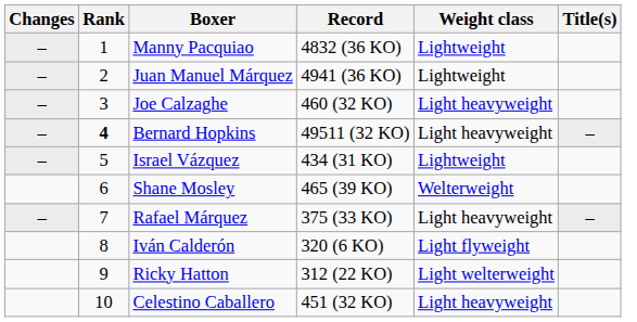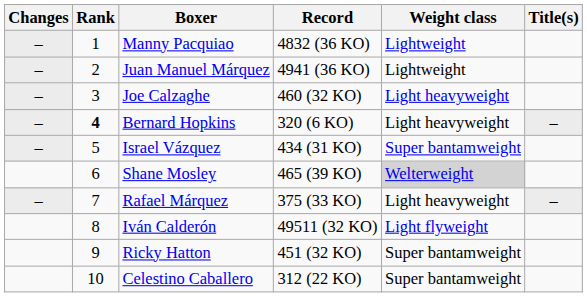 <table class="wikitable ">
 <tr>
 <th>Changes</th>
 <th>Rank</th>
 <th>Boxer</th>
 <th>Record</th>
 <th>Weight class</th>
 <th>Title(s)</th>
 </tr>
 <tr>
 <td align=center bgcolor=#ECECEC>–</td>
 <td align=center>1</td>
 <td><a href='#'>Manny Pacquiao</a></td>
 <td>4832 (36 KO)</td>
 <td><a href='#'>Lightweight</a></td>
 <td></td>
 </tr>
 <tr>
 <td align=center bgcolor=#ECECEC>–</td>
 <td align=center>2</td>
 <td><a href='#'>Juan Manuel Márquez</a></td>
 <td>4941 (36 KO)</td>
 <td>Lightweight</td>
 <td></td>
 </tr>
 <tr>
 <td align=center bgcolor=#ECECEC>–</td>
 <td align=center>3</td>
 <td><a href='#'>Joe Calzaghe</a></td>
 <td>460 (32 KO)</td>
 <td><a href='#'>Light heavyweight</a></td>
 <td></td>
 </tr>
 <tr>
 <td align=center bgcolor=#ECECEC>–</td>
 <td align=center><strong>4</strong></td>
 <td><a href='#'>Bernard Hopkins</a></td>
-<td>49511 (32 KO)</td>
+<td>320 (6 KO)</td>
 <td>Light heavyweight</td>
 <td align=center bgcolor=#ECECEC data-sort-value="Z">–</td>
 </tr>
 <tr>
 <td align=center bgcolor=#ECECEC>–</td>
 <td align=center>5</td>
 <td><a href='#'>Israel Vázquez</a></td>
 <td>434 (31 KO)</td>
-<td><a href='#'>Lightweight</a></td>
+<td><a href='#'>Super bantamweight</a></td>
 <td></td>
 </tr>
 <tr>
 <td align=center></td>
 <td align=center>6</td>
 <td><a href='#'>Shane Mosley</a></td>
 <td>465 (39 KO)</td>
-<td><a href='#'>Welterweight</a></td>
+<td style="background: lightgrey;"><a href='#'>Welterweight</a></td>
 <td></td>
 </tr>
 <tr>
 <td align=center bgcolor=#ECECEC>–</td>
 <td align=center>7</td>
 <td><a href='#'>Rafael Márquez</a></td>
 <td>375 (33 KO)</td>
 <td>Light heavyweight</td>
 <td align=center bgcolor=#ECECEC data-sort-value="Z">–</td>
 </tr>
 <tr>
 <td align=center></td>
 <td align=center>8</td>
 <td><a href='#'>Iván Calderón</a></td>
-<td>320 (6 KO)</td>
+<td>49511 (32 KO)</td>
 <td><a href='#'>Light flyweight</a></td>
 <td></td>
 </tr>
 <tr>
 <td align=center></td>
 <td align=center>9</td>
 <td><a href='#'>Ricky Hatton</a></td>
-<td>312 (22 KO)</td>
-<td><a href='#'>Light welterweight</a></td>
+<td>451 (32 KO)</td>
+<td>Super bantamweight</td>
 <td></td>
 </tr>
 <tr>
 <td align=center></td>
 <td align=center>10</td>
 <td><a href='#'>Celestino Caballero</a></td>
-<td>451 (32 KO)</td>
-<td><a href='#'>Light heavyweight</a></td>
+<td>312 (22 KO)</td>
+<td>Super bantamweight</td>
 <td></td>
 </tr>
 </table>
